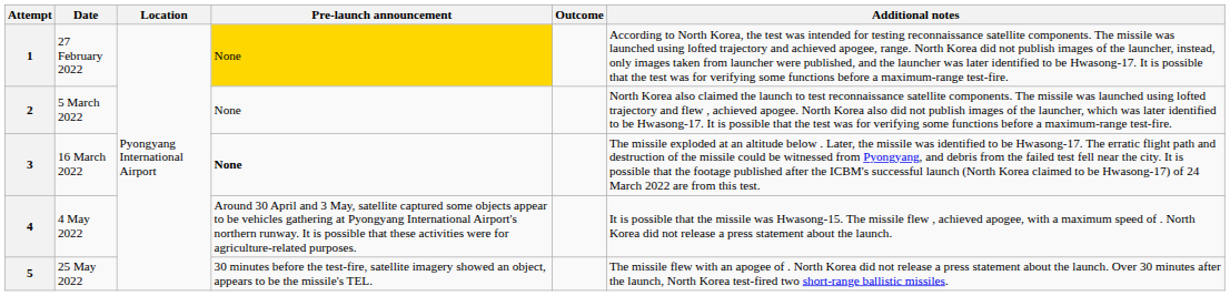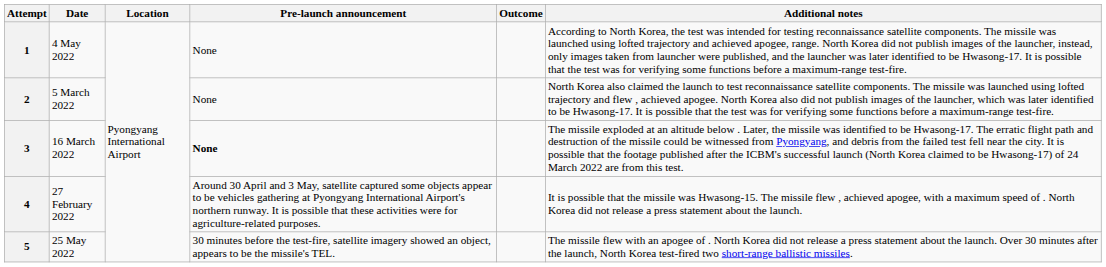 <table class="wikitable">
 <tr>
 <th scope="col">Attempt</th>
 <th scope="col">Date</th>
 <th scope="col">Location</th>
 <th scope="col">Pre-launch announcement</th>
 <th scope="col">Outcome</th>
 <th scope="col">Additional notes</th>
 </tr>
 <tr>
 <th scope="row">1</th>
-<td>27 February 2022</td>
+<td>4 May 2022</td>
 <td rowspan="5">Pyongyang International Airport</td>
-<td style="background: gold;">None</td>
+<td>None</td>
 <td></td>
 <td>According to North Korea, the test was intended for testing reconnaissance satellite components. The missile was launched using lofted trajectory and achieved  apogee,  range. North Korea did not publish images of the launcher, instead, only images taken from launcher were published, and the launcher was later identified to be Hwasong-17. It is possible that the test was for verifying some functions before a maximum-range test-fire.</td>
 </tr>
 <tr>
 <th>2</th>
 <td>5 March 2022</td>
 <td>None</td>
 <td></td>
 <td>North Korea also claimed the launch to test reconnaissance satellite components. The missile was launched using lofted trajectory and flew , achieved  apogee. North Korea also did not publish images of the launcher, which was later identified to be Hwasong-17. It is possible that the test was for verifying some functions before a maximum-range test-fire.</td>
 </tr>
 <tr>
 <th>3</th>
 <td>16 March 2022</td>
 <td><strong>None</strong></td>
 <td></td>
 <td>The missile exploded at an altitude below . Later, the missile was identified to be Hwasong-17. The erratic flight path and destruction of the missile could be witnessed from <a href='#'>Pyongyang</a>, and debris from the failed test fell near the city. It is possible that the footage published after the ICBM's successful launch (North Korea claimed to be Hwasong-17) of 24 March 2022 are from this test.</td>
 </tr>
 <tr>
 <th>4</th>
-<td>4 May 2022</td>
+<td>27 February 2022</td>
 <td>Around 30 April and 3 May, satellite captured some objects appear to be vehicles gathering at Pyongyang International Airport's northern runway. It is possible that these activities were for agriculture-related purposes.</td>
 <td></td>
 <td>It is possible that the missile was Hwasong-15. The missile flew , achieved  apogee, with a maximum speed of . North Korea did not release a press statement about the launch.</td>
 </tr>
 <tr>
 <th>5</th>
 <td>25 May 2022</td>
 <td>30 minutes before the test-fire, satellite imagery showed an object, appears to be the missile's TEL.</td>
 <td></td>
 <td>The missile flew  with an apogee of . North Korea did not release a press statement about the launch. Over 30 minutes after the launch, North Korea test-fired two <a href='#'>short-range ballistic missiles</a>.</td>
 </tr>
 </table>
